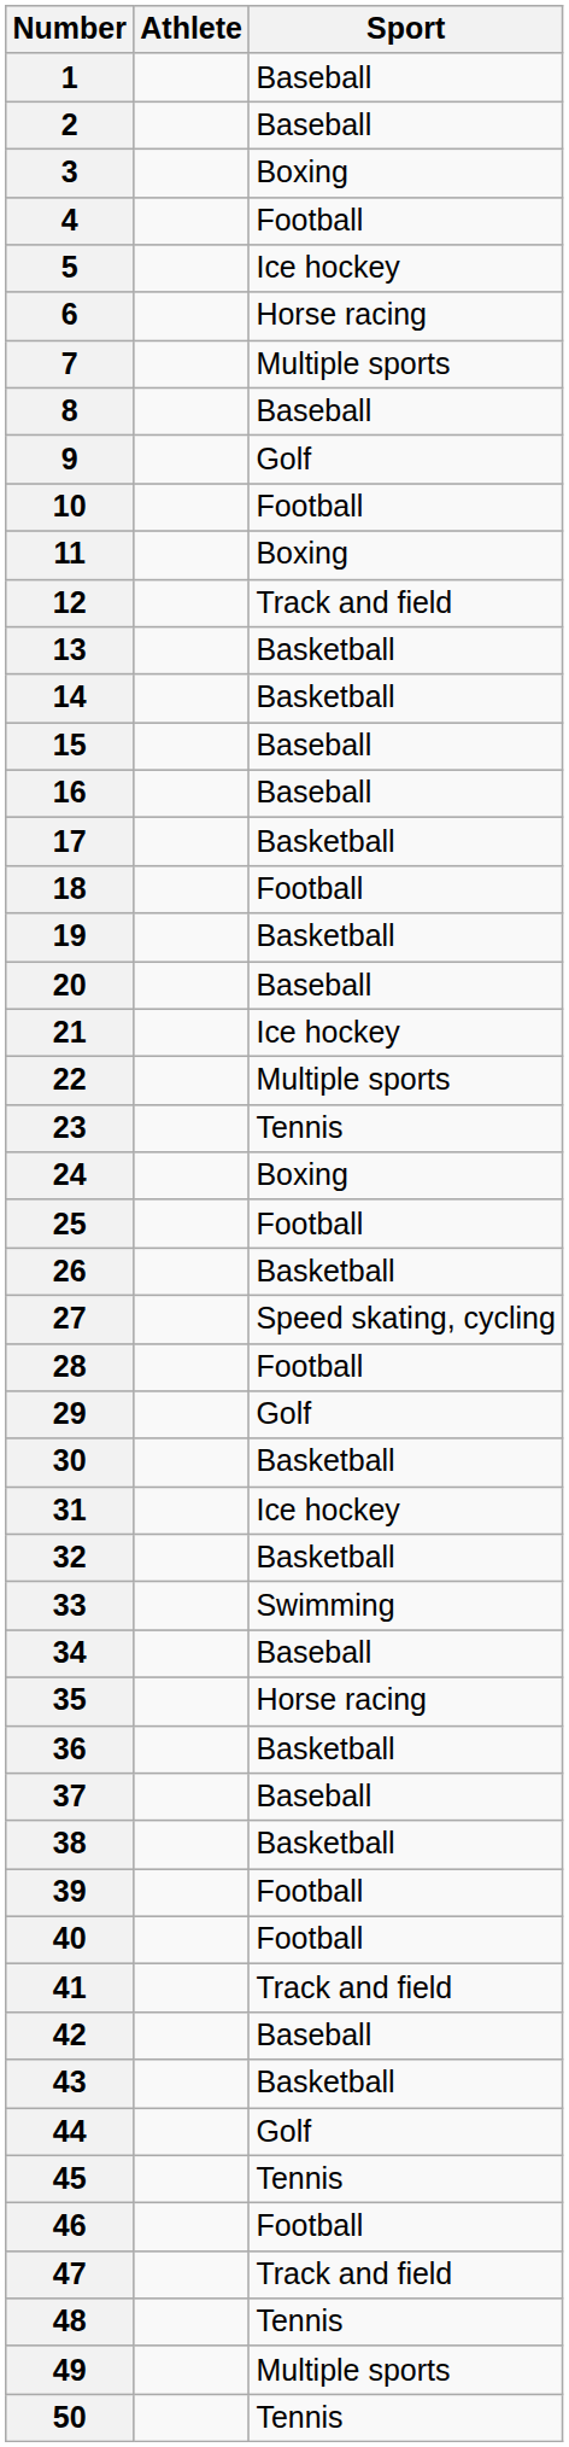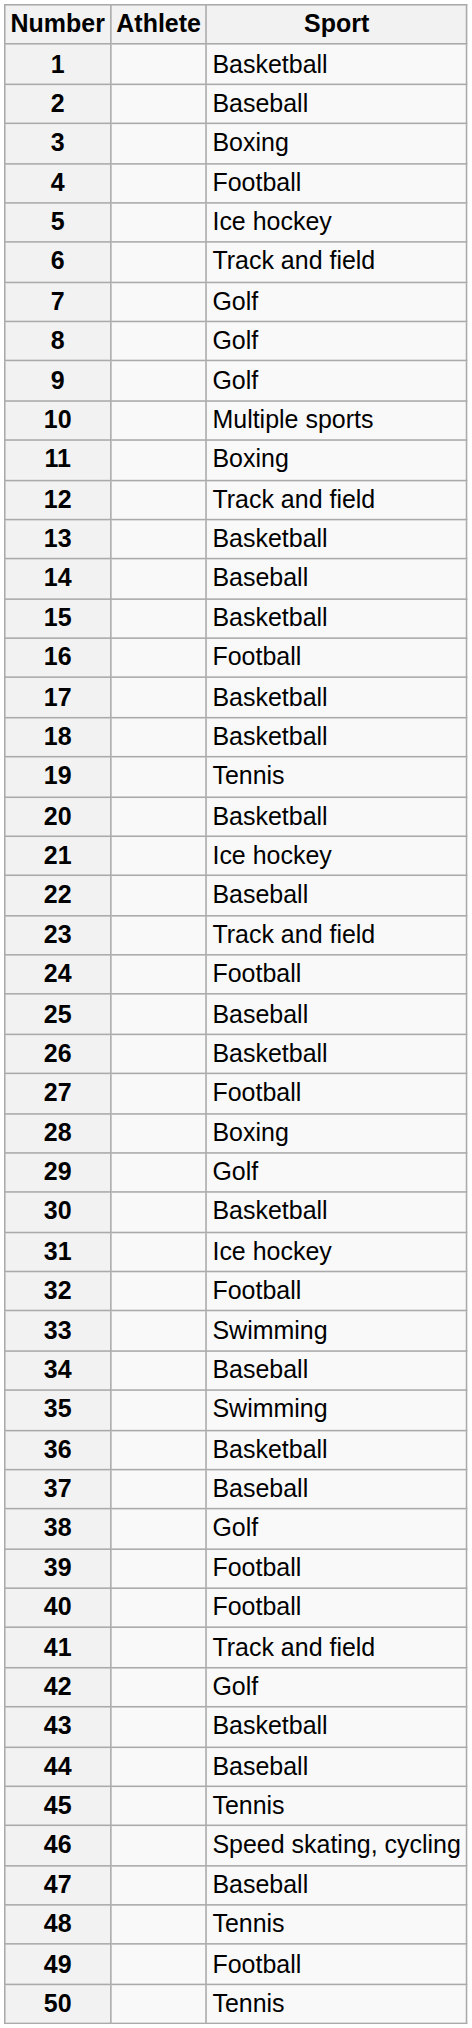 <table class="wikitable sortable">
 <tr>
 <th>Number</th>
 <th>Athlete</th>
 <th>Sport</th>
 </tr>
 <tr>
 <th>1</th>
 <td></td>
-<td>Baseball</td>
+<td>Basketball</td>
 </tr>
 <tr>
 <th>2</th>
 <td></td>
 <td>Baseball</td>
 </tr>
 <tr>
 <th>3</th>
 <td></td>
 <td>Boxing</td>
 </tr>
 <tr>
 <th>4</th>
 <td></td>
 <td>Football</td>
 </tr>
 <tr>
 <th>5</th>
 <td></td>
 <td>Ice hockey</td>
 </tr>
 <tr>
 <th>6</th>
 <td></td>
-<td>Horse racing</td>
+<td>Track and field</td>
 </tr>
 <tr>
 <th>7</th>
 <td></td>
-<td>Multiple sports</td>
+<td>Golf</td>
 </tr>
 <tr>
 <th>8</th>
 <td></td>
-<td>Baseball</td>
+<td>Golf</td>
 </tr>
 <tr>
 <th>9</th>
 <td></td>
 <td>Golf</td>
 </tr>
 <tr>
 <th>10</th>
 <td></td>
-<td>Football</td>
+<td>Multiple sports</td>
 </tr>
 <tr>
 <th>11</th>
 <td></td>
 <td>Boxing</td>
 </tr>
 <tr>
 <th>12</th>
 <td></td>
 <td>Track and field</td>
 </tr>
 <tr>
 <th>13</th>
 <td></td>
 <td>Basketball</td>
 </tr>
 <tr>
 <th>14</th>
 <td></td>
-<td>Basketball</td>
+<td>Baseball</td>
 </tr>
 <tr>
 <th>15</th>
 <td></td>
-<td>Baseball</td>
+<td>Basketball</td>
 </tr>
 <tr>
 <th>16</th>
 <td></td>
-<td>Baseball</td>
+<td>Football</td>
 </tr>
 <tr>
 <th>17</th>
 <td></td>
 <td>Basketball</td>
 </tr>
 <tr>
 <th>18</th>
 <td></td>
-<td>Football</td>
+<td>Basketball</td>
 </tr>
 <tr>
 <th>19</th>
 <td></td>
-<td>Basketball</td>
+<td>Tennis</td>
 </tr>
 <tr>
 <th>20</th>
 <td></td>
-<td>Baseball</td>
+<td>Basketball</td>
 </tr>
 <tr>
 <th>21</th>
 <td></td>
 <td>Ice hockey</td>
 </tr>
 <tr>
 <th>22</th>
 <td></td>
-<td>Multiple sports</td>
+<td>Baseball</td>
 </tr>
 <tr>
 <th>23</th>
 <td></td>
-<td>Tennis</td>
+<td>Track and field</td>
 </tr>
 <tr>
 <th>24</th>
 <td></td>
-<td>Boxing</td>
+<td>Football</td>
 </tr>
 <tr>
 <th>25</th>
 <td></td>
-<td>Football</td>
+<td>Baseball</td>
 </tr>
 <tr>
 <th>26</th>
 <td></td>
 <td>Basketball</td>
 </tr>
 <tr>
 <th>27</th>
 <td></td>
-<td>Speed skating, cycling</td>
+<td>Football</td>
 </tr>
 <tr>
 <th>28</th>
 <td></td>
-<td>Football</td>
+<td>Boxing</td>
 </tr>
 <tr>
 <th>29</th>
 <td></td>
 <td>Golf</td>
 </tr>
 <tr>
 <th>30</th>
 <td></td>
 <td>Basketball</td>
 </tr>
 <tr>
 <th>31</th>
 <td></td>
 <td>Ice hockey</td>
 </tr>
 <tr>
 <th>32</th>
 <td></td>
-<td>Basketball</td>
+<td>Football</td>
 </tr>
 <tr>
 <th>33</th>
 <td></td>
 <td>Swimming</td>
 </tr>
 <tr>
 <th>34</th>
 <td></td>
 <td>Baseball</td>
 </tr>
 <tr>
 <th>35</th>
 <td></td>
-<td>Horse racing</td>
+<td>Swimming</td>
 </tr>
 <tr>
 <th>36</th>
 <td></td>
 <td>Basketball</td>
 </tr>
 <tr>
 <th>37</th>
 <td></td>
 <td>Baseball</td>
 </tr>
 <tr>
 <th>38</th>
 <td></td>
-<td>Basketball</td>
+<td>Golf</td>
 </tr>
 <tr>
 <th>39</th>
 <td></td>
 <td>Football</td>
 </tr>
 <tr>
 <th>40</th>
 <td></td>
 <td>Football</td>
 </tr>
 <tr>
 <th>41</th>
 <td></td>
 <td>Track and field</td>
 </tr>
 <tr>
 <th>42</th>
 <td></td>
-<td>Baseball</td>
+<td>Golf</td>
 </tr>
 <tr>
 <th>43</th>
 <td></td>
 <td>Basketball</td>
 </tr>
 <tr>
 <th>44</th>
 <td></td>
-<td>Golf</td>
+<td>Baseball</td>
 </tr>
 <tr>
 <th>45</th>
 <td></td>
 <td>Tennis</td>
 </tr>
 <tr>
 <th>46</th>
 <td></td>
-<td>Football</td>
+<td>Speed skating, cycling</td>
 </tr>
 <tr>
 <th>47</th>
 <td></td>
-<td>Track and field</td>
+<td>Baseball</td>
 </tr>
 <tr>
 <th>48</th>
 <td></td>
 <td>Tennis</td>
 </tr>
 <tr>
 <th>49</th>
 <td></td>
-<td>Multiple sports</td>
+<td>Football</td>
 </tr>
 <tr>
 <th>50</th>
 <td></td>
 <td>Tennis</td>
 </tr>
 </table>
